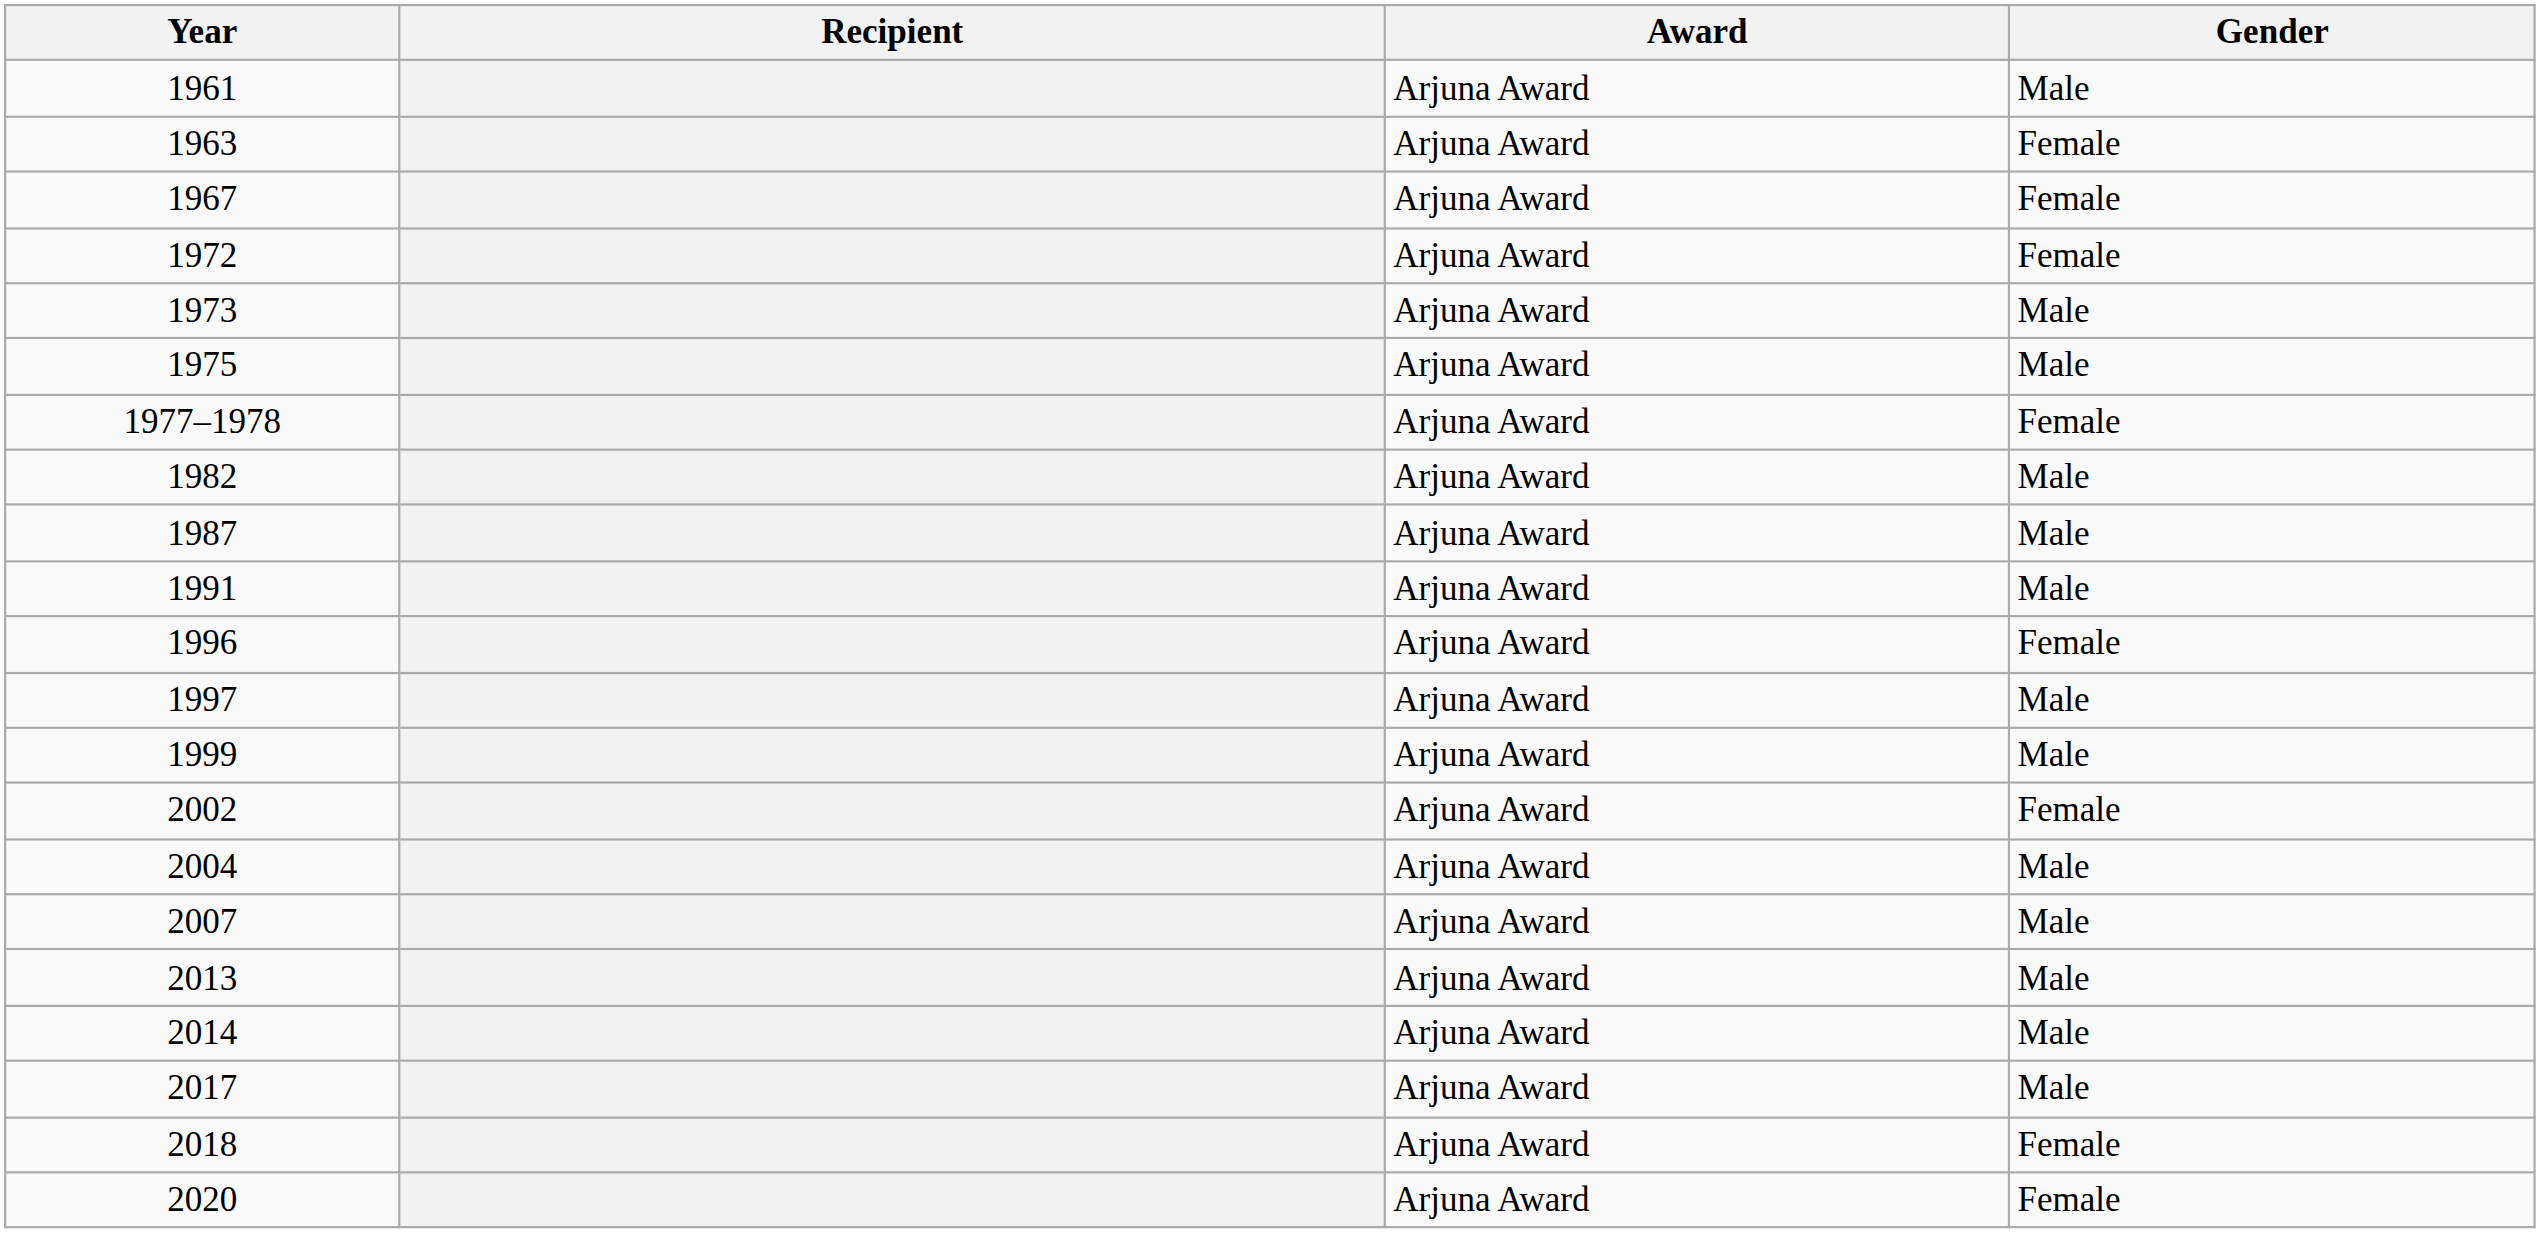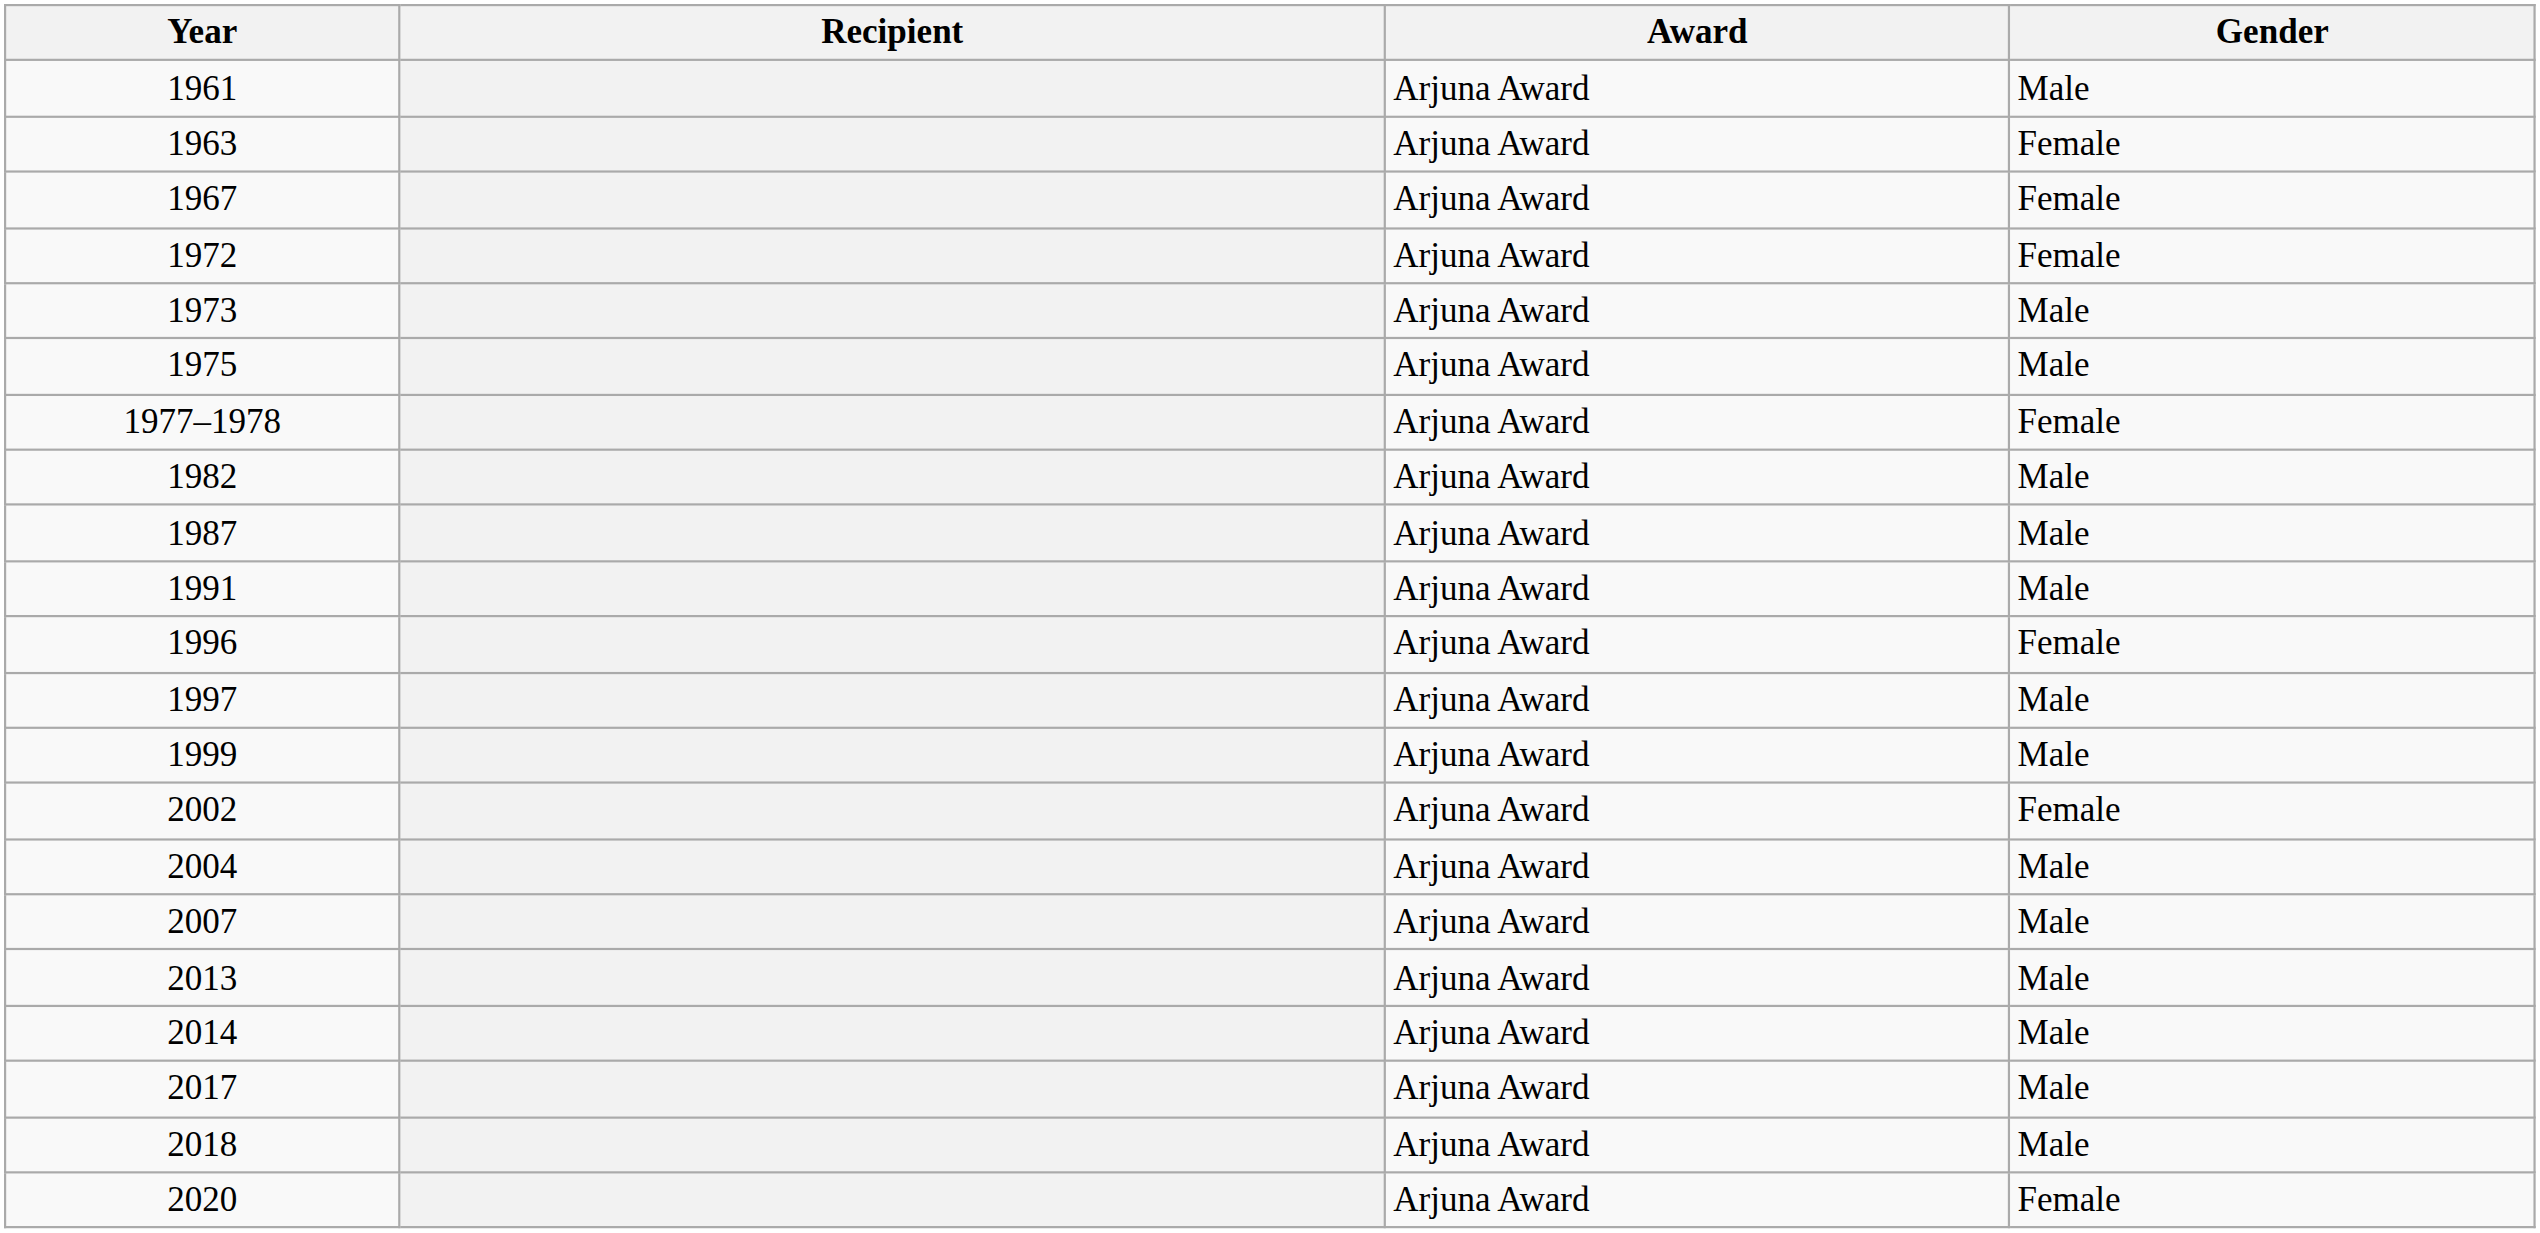 <table class="wikitable plainrowheaders sortable" style="width:73%">
 <tr>
 <th scope="col" style="width:12%">Year</th>
 <th scope="col" style="width:30%">Recipient</th>
 <th scope="col" style="width:19%">Award</th>
 <th scope="col" style="width:16%">Gender</th>
 </tr>
 <tr>
 <td style="text-align:center;">1961</td>
 <th scope="row"></th>
 <td>Arjuna Award</td>
 <td>Male</td>
 </tr>
 <tr>
 <td style="text-align:center;">1963</td>
 <th scope="row"></th>
 <td>Arjuna Award</td>
 <td>Female</td>
 </tr>
 <tr>
 <td style="text-align:center;">1967</td>
 <th scope="row"></th>
 <td>Arjuna Award</td>
 <td>Female</td>
 </tr>
 <tr>
 <td style="text-align:center;">1972</td>
 <th scope="row"></th>
 <td>Arjuna Award</td>
 <td>Female</td>
 </tr>
 <tr>
 <td style="text-align:center;">1973</td>
 <th scope="row"></th>
 <td>Arjuna Award</td>
 <td>Male</td>
 </tr>
 <tr>
 <td style="text-align:center;">1975</td>
 <th scope="row"></th>
 <td>Arjuna Award</td>
 <td>Male</td>
 </tr>
 <tr>
 <td style="text-align:center;">1977–1978</td>
 <th scope="row"></th>
 <td>Arjuna Award</td>
 <td>Female</td>
 </tr>
 <tr>
 <td style="text-align:center;">1982</td>
 <th scope="row"></th>
 <td>Arjuna Award</td>
 <td>Male</td>
 </tr>
 <tr>
 <td style="text-align:center;">1987</td>
 <th scope="row"></th>
 <td>Arjuna Award</td>
 <td>Male</td>
 </tr>
 <tr>
 <td style="text-align:center;">1991</td>
 <th scope="row"></th>
 <td>Arjuna Award</td>
 <td>Male</td>
 </tr>
 <tr>
 <td style="text-align:center;">1996</td>
 <th scope="row"></th>
 <td>Arjuna Award</td>
 <td>Female</td>
 </tr>
 <tr>
 <td style="text-align:center;">1997</td>
 <th scope="row"></th>
 <td>Arjuna Award</td>
 <td>Male</td>
 </tr>
 <tr>
 <td style="text-align:center;">1999</td>
 <th scope="row"></th>
 <td>Arjuna Award</td>
 <td>Male</td>
 </tr>
 <tr>
 <td style="text-align:center;">2002</td>
 <th scope="row"></th>
 <td>Arjuna Award</td>
 <td>Female</td>
 </tr>
 <tr>
 <td style="text-align:center;">2004</td>
 <th scope="row"></th>
 <td>Arjuna Award</td>
 <td>Male</td>
 </tr>
 <tr>
 <td style="text-align:center;">2007</td>
 <th scope="row"></th>
 <td>Arjuna Award</td>
 <td>Male</td>
 </tr>
 <tr>
 <td style="text-align:center;">2013</td>
 <th scope="row"></th>
 <td>Arjuna Award</td>
 <td>Male</td>
 </tr>
 <tr>
 <td style="text-align:center;">2014</td>
 <th scope="row"></th>
 <td>Arjuna Award</td>
 <td>Male</td>
 </tr>
 <tr>
 <td style="text-align:center;">2017</td>
 <th scope="row"></th>
 <td>Arjuna Award</td>
 <td>Male</td>
 </tr>
 <tr>
 <td style="text-align:center;">2018</td>
 <th scope="row"></th>
 <td>Arjuna Award</td>
-<td>Female</td>
+<td>Male</td>
 </tr>
 <tr>
 <td style="text-align:center;">2020</td>
 <th scope="row"></th>
 <td>Arjuna Award</td>
 <td>Female</td>
 </tr>
 </table>
